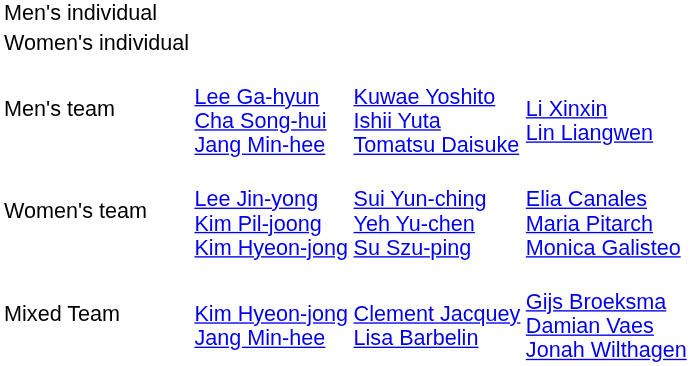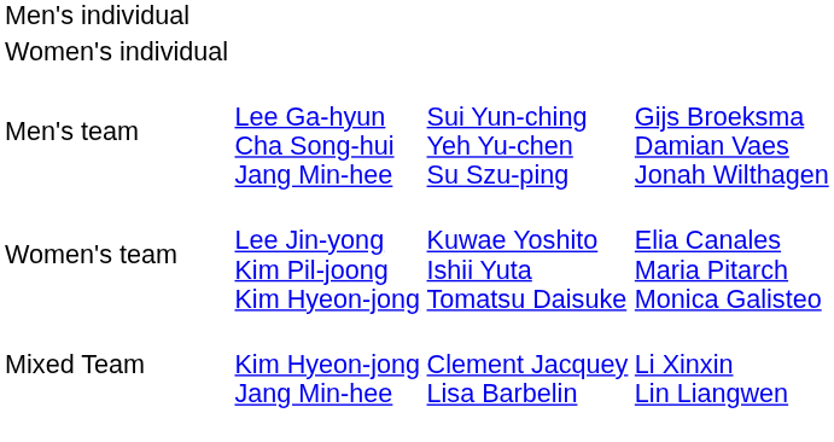 <table>
 <tr>
 <td>Men's individual</td>
 <td></td>
 <td></td>
 <td></td>
 </tr>
 <tr>
 <td>Women's individual</td>
 <td></td>
 <td></td>
 <td></td>
 </tr>
 <tr>
 <td>Men's team</td>
 <td><br><a href='#'>Lee Ga-hyun</a><br><a href='#'>Cha Song-hui</a><br><a href='#'>Jang Min-hee</a></td>
-<td><br><a href='#'>Kuwae Yoshito</a><br><a href='#'>Ishii Yuta</a><br><a href='#'>Tomatsu Daisuke</a></td>
-<td><br><a href='#'>Li Xinxin</a><br><a href='#'>Lin Liangwen</a></td>
+<td><br><a href='#'>Sui Yun-ching</a><br><a href='#'>Yeh Yu-chen</a><br><a href='#'>Su Szu-ping</a></td>
+<td><br><a href='#'>Gijs Broeksma</a><br><a href='#'>Damian Vaes</a><br><a href='#'>Jonah Wilthagen</a></td>
 </tr>
 <tr>
 <td>Women's team</td>
 <td><br><a href='#'>Lee Jin-yong</a><br><a href='#'>Kim Pil-joong</a><br><a href='#'>Kim Hyeon-jong</a></td>
-<td><br><a href='#'>Sui Yun-ching</a><br><a href='#'>Yeh Yu-chen</a><br><a href='#'>Su Szu-ping</a></td>
+<td><br><a href='#'>Kuwae Yoshito</a><br><a href='#'>Ishii Yuta</a><br><a href='#'>Tomatsu Daisuke</a></td>
 <td><br><a href='#'>Elia Canales</a><br><a href='#'>Maria Pitarch</a><br><a href='#'>Monica Galisteo</a></td>
 </tr>
 <tr>
 <td>Mixed Team</td>
 <td><br><a href='#'>Kim Hyeon-jong</a><br><a href='#'>Jang Min-hee</a></td>
 <td><br><a href='#'>Clement Jacquey</a><br><a href='#'>Lisa Barbelin</a></td>
-<td><br><a href='#'>Gijs Broeksma</a><br><a href='#'>Damian Vaes</a><br><a href='#'>Jonah Wilthagen</a></td>
+<td><br><a href='#'>Li Xinxin</a><br><a href='#'>Lin Liangwen</a></td>
 </tr>
 </table>
